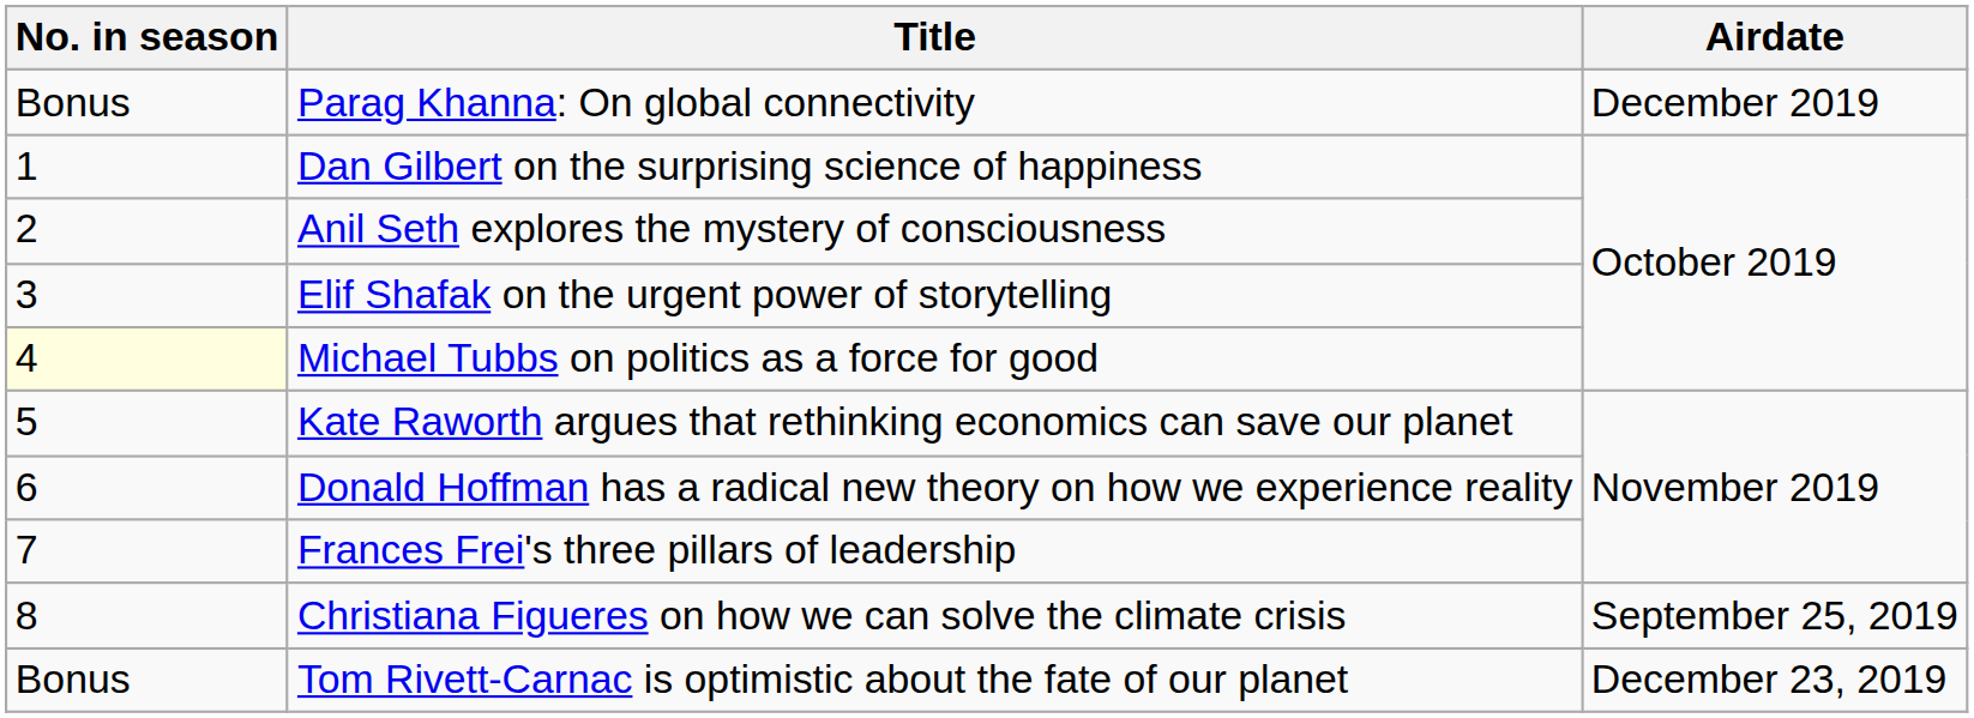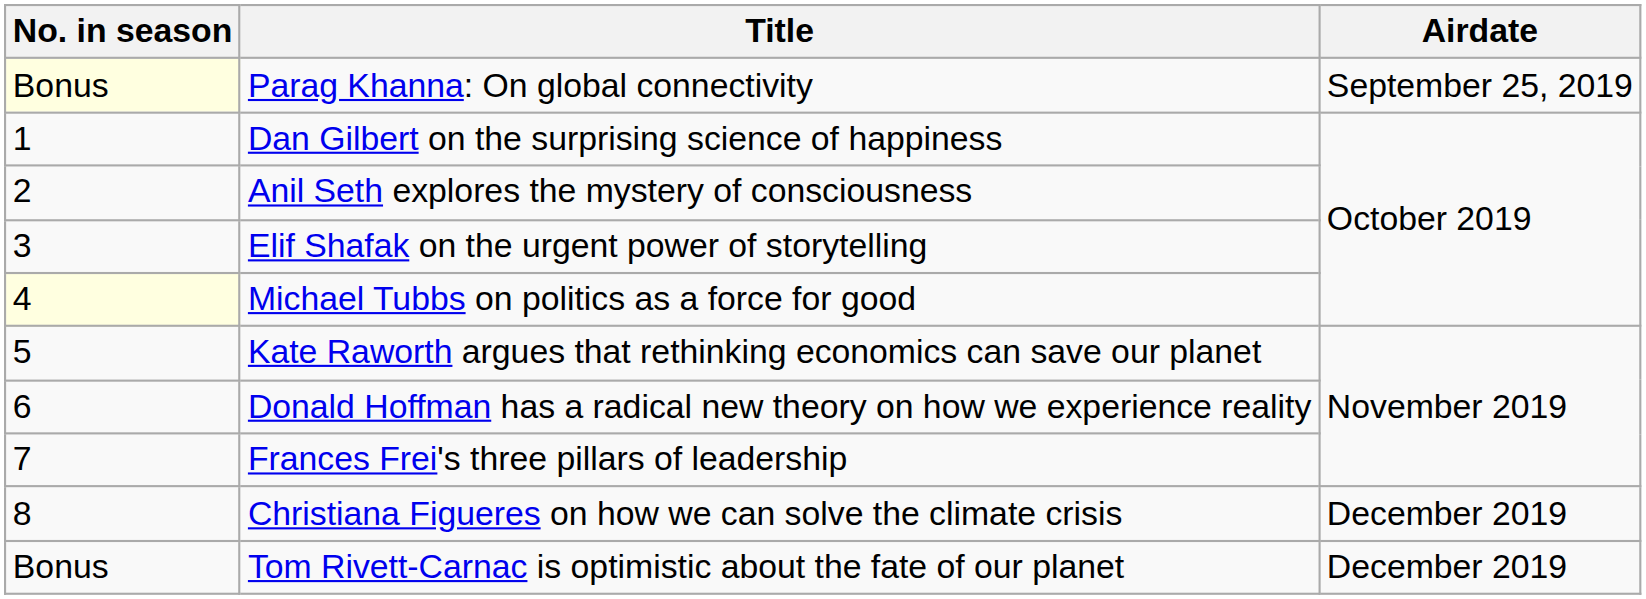 <table class="wikitable">
 <tr>
 <th>No. in season</th>
 <th>Title</th>
 <th>Airdate</th>
 </tr>
 <tr>
-<td>Bonus</td>
+<td style="background: lightyellow;">Bonus</td>
 <td><a href='#'>Parag Khanna</a>: On global connectivity</td>
-<td>December 2019</td>
+<td>September 25, 2019</td>
 </tr>
 <tr>
 <td>1</td>
 <td><a href='#'>Dan Gilbert</a> on the surprising science of happiness</td>
 <td rowspan="4">October 2019</td>
 </tr>
 <tr>
 <td>2</td>
 <td><a href='#'>Anil Seth</a> explores the mystery of consciousness</td>
 </tr>
 <tr>
 <td>3</td>
 <td><a href='#'>Elif Shafak</a> on the urgent power of storytelling</td>
 </tr>
 <tr>
 <td style="background: lightyellow;">4</td>
 <td><a href='#'>Michael Tubbs</a> on politics as a force for good</td>
 </tr>
 <tr>
 <td>5</td>
 <td><a href='#'>Kate Raworth</a> argues that rethinking economics can save our planet</td>
 <td rowspan="3">November 2019</td>
 </tr>
 <tr>
 <td>6</td>
 <td><a href='#'>Donald Hoffman</a> has a radical new theory on how we experience reality</td>
 </tr>
 <tr>
 <td>7</td>
 <td><a href='#'>Frances Frei</a>'s three pillars of leadership</td>
 </tr>
 <tr>
 <td>8</td>
 <td><a href='#'>Christiana Figueres</a> on how we can solve the climate crisis</td>
-<td>September 25, 2019</td>
+<td>December 2019</td>
 </tr>
 <tr>
 <td>Bonus</td>
 <td><a href='#'>Tom Rivett-Carnac</a> is optimistic about the fate of our planet</td>
-<td>December 23, 2019</td>
+<td>December 2019</td>
 </tr>
 </table>
